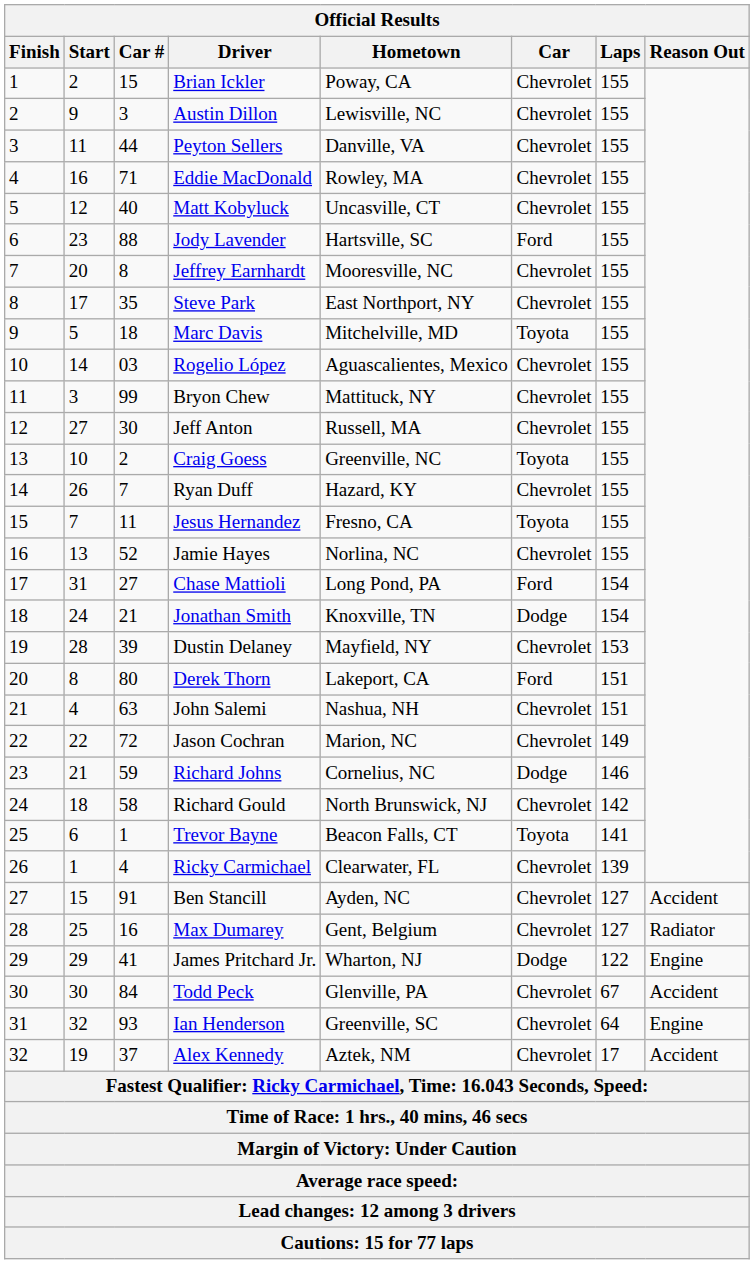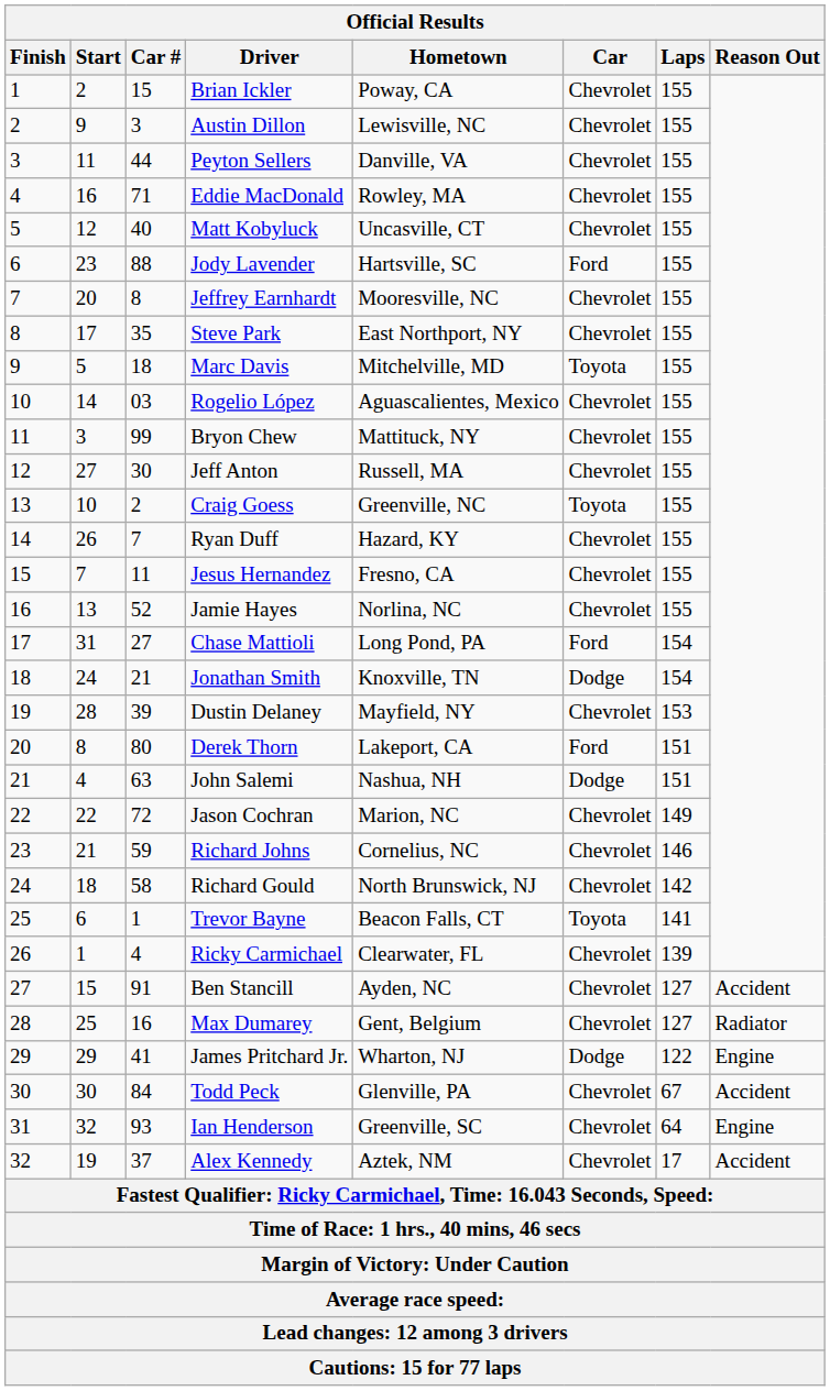 <table class="wikitable" style="font-size: 90%;">
 <tr>
 <th colspan=9>Official Results</th>
 </tr>
 <tr>
 <th>Finish</th>
 <th>Start</th>
 <th>Car #</th>
 <th>Driver</th>
 <th>Hometown</th>
 <th>Car</th>
 <th>Laps</th>
 <th>Reason Out</th>
 </tr>
 <tr>
 <td>1</td>
 <td>2</td>
 <td>15</td>
 <td><a href='#'>Brian Ickler</a></td>
 <td>Poway, CA</td>
 <td>Chevrolet</td>
 <td>155</td>
 </tr>
 <tr>
 <td>2</td>
 <td>9</td>
 <td>3</td>
 <td><a href='#'>Austin Dillon</a></td>
 <td>Lewisville, NC</td>
 <td>Chevrolet</td>
 <td>155</td>
 </tr>
 <tr>
 <td>3</td>
 <td>11</td>
 <td>44</td>
 <td><a href='#'>Peyton Sellers</a></td>
 <td>Danville, VA</td>
 <td>Chevrolet</td>
 <td>155</td>
 </tr>
 <tr>
 <td>4</td>
 <td>16</td>
 <td>71</td>
 <td><a href='#'>Eddie MacDonald</a></td>
 <td>Rowley, MA</td>
 <td>Chevrolet</td>
 <td>155</td>
 </tr>
 <tr>
 <td>5</td>
 <td>12</td>
 <td>40</td>
 <td><a href='#'>Matt Kobyluck</a></td>
 <td>Uncasville, CT</td>
 <td>Chevrolet</td>
 <td>155</td>
 </tr>
 <tr>
 <td>6</td>
 <td>23</td>
 <td>88</td>
 <td><a href='#'>Jody Lavender</a></td>
 <td>Hartsville, SC</td>
 <td>Ford</td>
 <td>155</td>
 </tr>
 <tr>
 <td>7</td>
 <td>20</td>
 <td>8</td>
 <td><a href='#'>Jeffrey Earnhardt</a></td>
 <td>Mooresville, NC</td>
 <td>Chevrolet</td>
 <td>155</td>
 </tr>
 <tr>
 <td>8</td>
 <td>17</td>
 <td>35</td>
 <td><a href='#'>Steve Park</a></td>
 <td>East Northport, NY</td>
 <td>Chevrolet</td>
 <td>155</td>
 </tr>
 <tr>
 <td>9</td>
 <td>5</td>
 <td>18</td>
 <td><a href='#'>Marc Davis</a></td>
 <td>Mitchelville, MD</td>
 <td>Toyota</td>
 <td>155</td>
 </tr>
 <tr>
 <td>10</td>
 <td>14</td>
 <td>03</td>
 <td><a href='#'>Rogelio López</a></td>
 <td>Aguascalientes, Mexico</td>
 <td>Chevrolet</td>
 <td>155</td>
 </tr>
 <tr>
 <td>11</td>
 <td>3</td>
 <td>99</td>
 <td>Bryon Chew</td>
 <td>Mattituck, NY</td>
 <td>Chevrolet</td>
 <td>155</td>
 </tr>
 <tr>
 <td>12</td>
 <td>27</td>
 <td>30</td>
 <td>Jeff Anton</td>
 <td>Russell, MA</td>
 <td>Chevrolet</td>
 <td>155</td>
 </tr>
 <tr>
 <td>13</td>
 <td>10</td>
 <td>2</td>
 <td><a href='#'>Craig Goess</a></td>
 <td>Greenville, NC</td>
 <td>Toyota</td>
 <td>155</td>
 </tr>
 <tr>
 <td>14</td>
 <td>26</td>
 <td>7</td>
 <td>Ryan Duff</td>
 <td>Hazard, KY</td>
 <td>Chevrolet</td>
 <td>155</td>
 </tr>
 <tr>
 <td>15</td>
 <td>7</td>
 <td>11</td>
 <td><a href='#'>Jesus Hernandez</a></td>
 <td>Fresno, CA</td>
-<td>Toyota</td>
+<td>Chevrolet</td>
 <td>155</td>
 </tr>
 <tr>
 <td>16</td>
 <td>13</td>
 <td>52</td>
 <td>Jamie Hayes</td>
 <td>Norlina, NC</td>
 <td>Chevrolet</td>
 <td>155</td>
 </tr>
 <tr>
 <td>17</td>
 <td>31</td>
 <td>27</td>
 <td><a href='#'>Chase Mattioli</a></td>
 <td>Long Pond, PA</td>
 <td>Ford</td>
 <td>154</td>
 </tr>
 <tr>
 <td>18</td>
 <td>24</td>
 <td>21</td>
 <td><a href='#'>Jonathan Smith</a></td>
 <td>Knoxville, TN</td>
 <td>Dodge</td>
 <td>154</td>
 </tr>
 <tr>
 <td>19</td>
 <td>28</td>
 <td>39</td>
 <td>Dustin Delaney</td>
 <td>Mayfield, NY</td>
 <td>Chevrolet</td>
 <td>153</td>
 </tr>
 <tr>
 <td>20</td>
 <td>8</td>
 <td>80</td>
 <td><a href='#'>Derek Thorn</a></td>
 <td>Lakeport, CA</td>
 <td>Ford</td>
 <td>151</td>
 </tr>
 <tr>
 <td>21</td>
 <td>4</td>
 <td>63</td>
 <td>John Salemi</td>
 <td>Nashua, NH</td>
-<td>Chevrolet</td>
+<td>Dodge</td>
 <td>151</td>
 </tr>
 <tr>
 <td>22</td>
 <td>22</td>
 <td>72</td>
 <td>Jason Cochran</td>
 <td>Marion, NC</td>
 <td>Chevrolet</td>
 <td>149</td>
 </tr>
 <tr>
 <td>23</td>
 <td>21</td>
 <td>59</td>
 <td><a href='#'>Richard Johns</a></td>
 <td>Cornelius, NC</td>
-<td>Dodge</td>
+<td>Chevrolet</td>
 <td>146</td>
 </tr>
 <tr>
 <td>24</td>
 <td>18</td>
 <td>58</td>
 <td>Richard Gould</td>
 <td>North Brunswick, NJ</td>
 <td>Chevrolet</td>
 <td>142</td>
 </tr>
 <tr>
 <td>25</td>
 <td>6</td>
 <td>1</td>
 <td><a href='#'>Trevor Bayne</a></td>
 <td>Beacon Falls, CT</td>
 <td>Toyota</td>
 <td>141</td>
 </tr>
 <tr>
 <td>26</td>
 <td>1</td>
 <td>4</td>
 <td><a href='#'>Ricky Carmichael</a></td>
 <td>Clearwater, FL</td>
 <td>Chevrolet</td>
 <td>139</td>
 </tr>
 <tr>
 <td>27</td>
 <td>15</td>
 <td>91</td>
 <td>Ben Stancill</td>
 <td>Ayden, NC</td>
 <td>Chevrolet</td>
 <td>127</td>
 <td>Accident</td>
 </tr>
 <tr>
 <td>28</td>
 <td>25</td>
 <td>16</td>
 <td><a href='#'>Max Dumarey</a></td>
 <td>Gent, Belgium</td>
 <td>Chevrolet</td>
 <td>127</td>
 <td>Radiator</td>
 </tr>
 <tr>
 <td>29</td>
 <td>29</td>
 <td>41</td>
 <td>James Pritchard Jr.</td>
 <td>Wharton, NJ</td>
 <td>Dodge</td>
 <td>122</td>
 <td>Engine</td>
 </tr>
 <tr>
 <td>30</td>
 <td>30</td>
 <td>84</td>
 <td><a href='#'>Todd Peck</a></td>
 <td>Glenville, PA</td>
 <td>Chevrolet</td>
 <td>67</td>
 <td>Accident</td>
 </tr>
 <tr>
 <td>31</td>
 <td>32</td>
 <td>93</td>
 <td><a href='#'>Ian Henderson</a></td>
 <td>Greenville, SC</td>
 <td>Chevrolet</td>
 <td>64</td>
 <td>Engine</td>
 </tr>
 <tr>
 <td>32</td>
 <td>19</td>
 <td>37</td>
 <td><a href='#'>Alex Kennedy</a></td>
 <td>Aztek, NM</td>
 <td>Chevrolet</td>
 <td>17</td>
 <td>Accident</td>
 </tr>
 <tr>
 <th colspan=9>Fastest Qualifier: <a href='#'>Ricky Carmichael</a>, Time: 16.043 Seconds, Speed: </th>
 </tr>
 <tr>
 <th colspan=9>Time of Race: 1 hrs., 40 mins, 46 secs</th>
 </tr>
 <tr>
 <th colspan=9>Margin of Victory: Under Caution</th>
 </tr>
 <tr>
 <th colspan=9>Average race speed: </th>
 </tr>
 <tr>
 <th colspan=9>Lead changes: 12 among 3 drivers</th>
 </tr>
 <tr>
 <th colspan=9>Cautions: 15 for 77 laps</th>
 </tr>
 </table>
